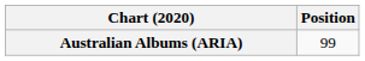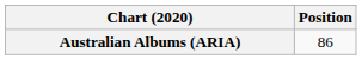 <table class="wikitable sortable plainrowheaders" style="text-align:center">
 <tr>
 <th scope="col" style="width:18em;">Chart (2020)</th>
 <th scope="col">Position</th>
 </tr>
 <tr>
 <th scope="row">Australian Albums (ARIA)</th>
-<td>99</td>
+<td>86</td>
 </tr>
 </table>
